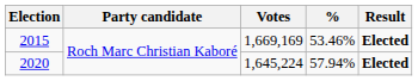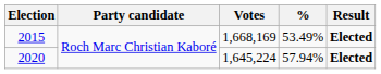 <table class="wikitable" style="text-align:center">
 <tr>
 <th><strong>Election</strong></th>
 <th>Party candidate</th>
 <th><strong>Votes</strong></th>
 <th><strong>%</strong></th>
 <th><strong>Result</strong></th>
 </tr>
 <tr>
 <td><a href='#'>2015</a></td>
 <td rowspan="2"><a href='#'>Roch Marc Christian Kaboré</a></td>
-<td>1,669,169</td>
-<td>53.46%</td>
+<td>1,668,169</td>
+<td>53.49%</td>
 <td><strong>Elected</strong> </td>
 </tr>
 <tr>
 <td><a href='#'>2020</a></td>
 <td>1,645,224</td>
 <td>57.94%</td>
 <td><strong>Elected</strong> </td>
 </tr>
 </table>
